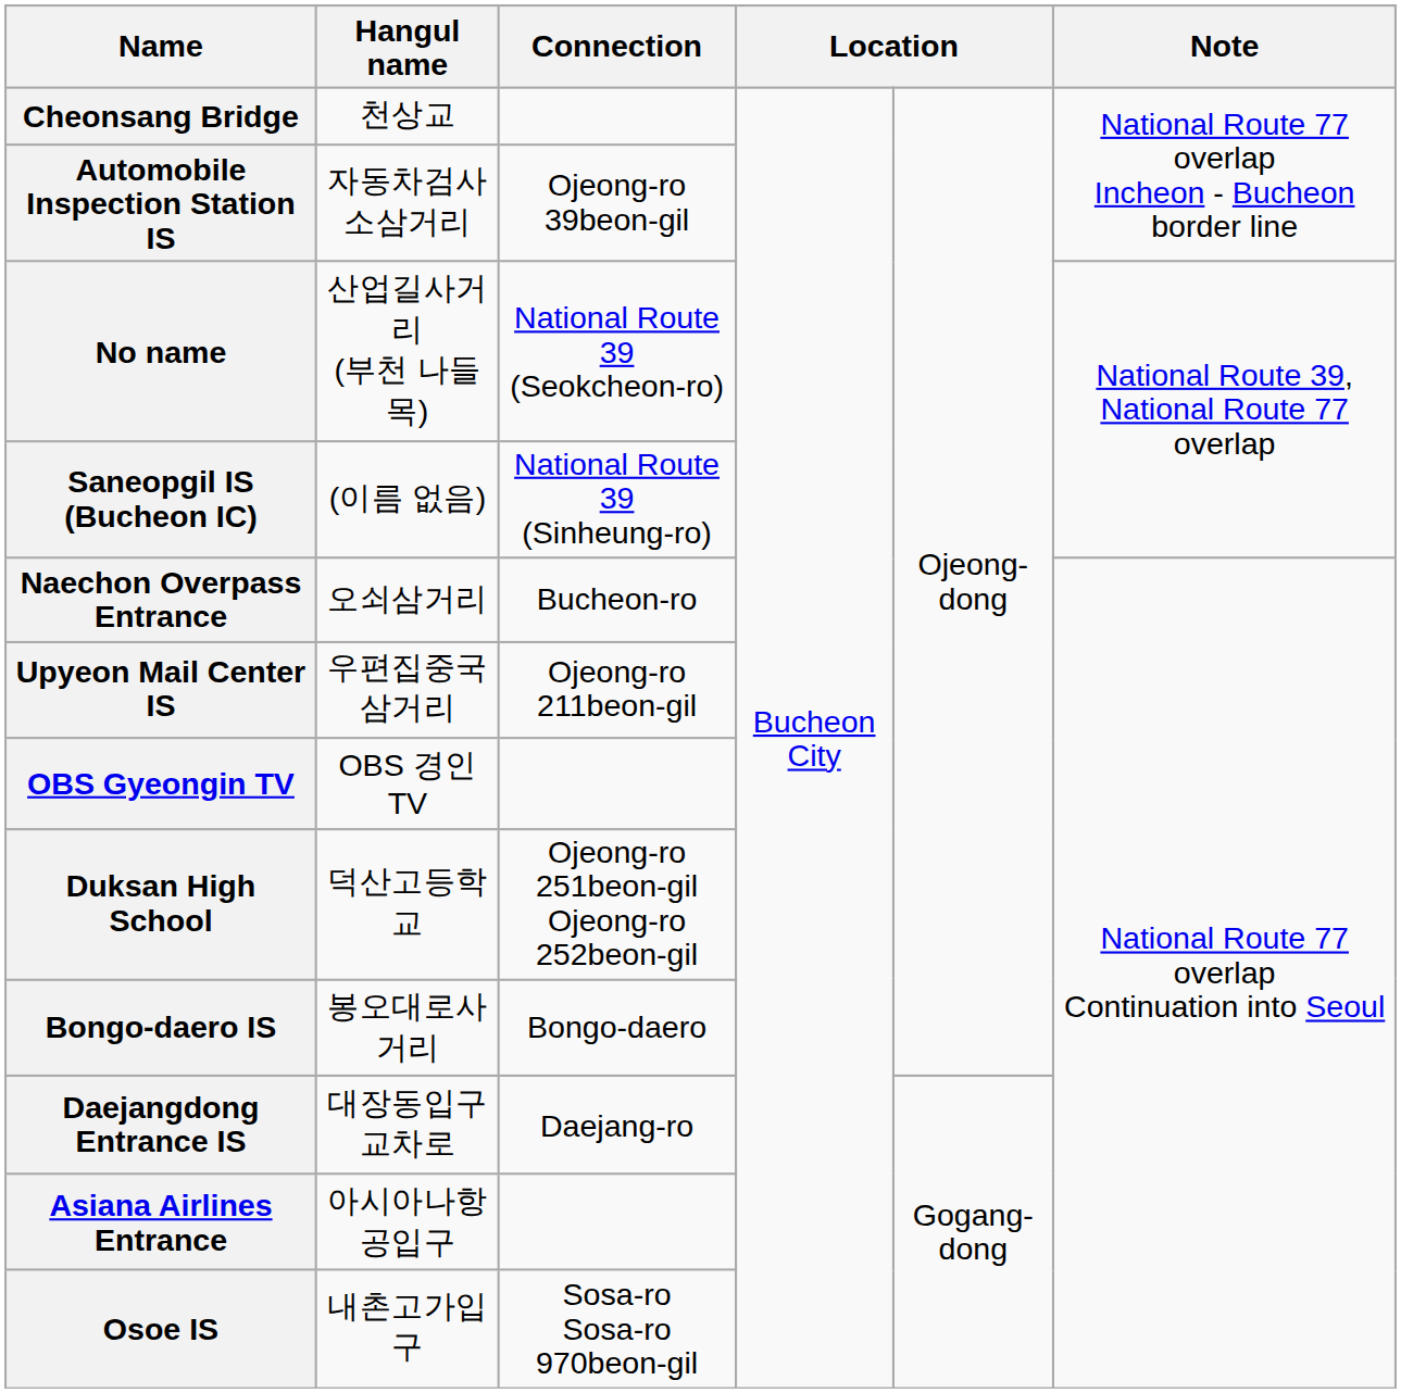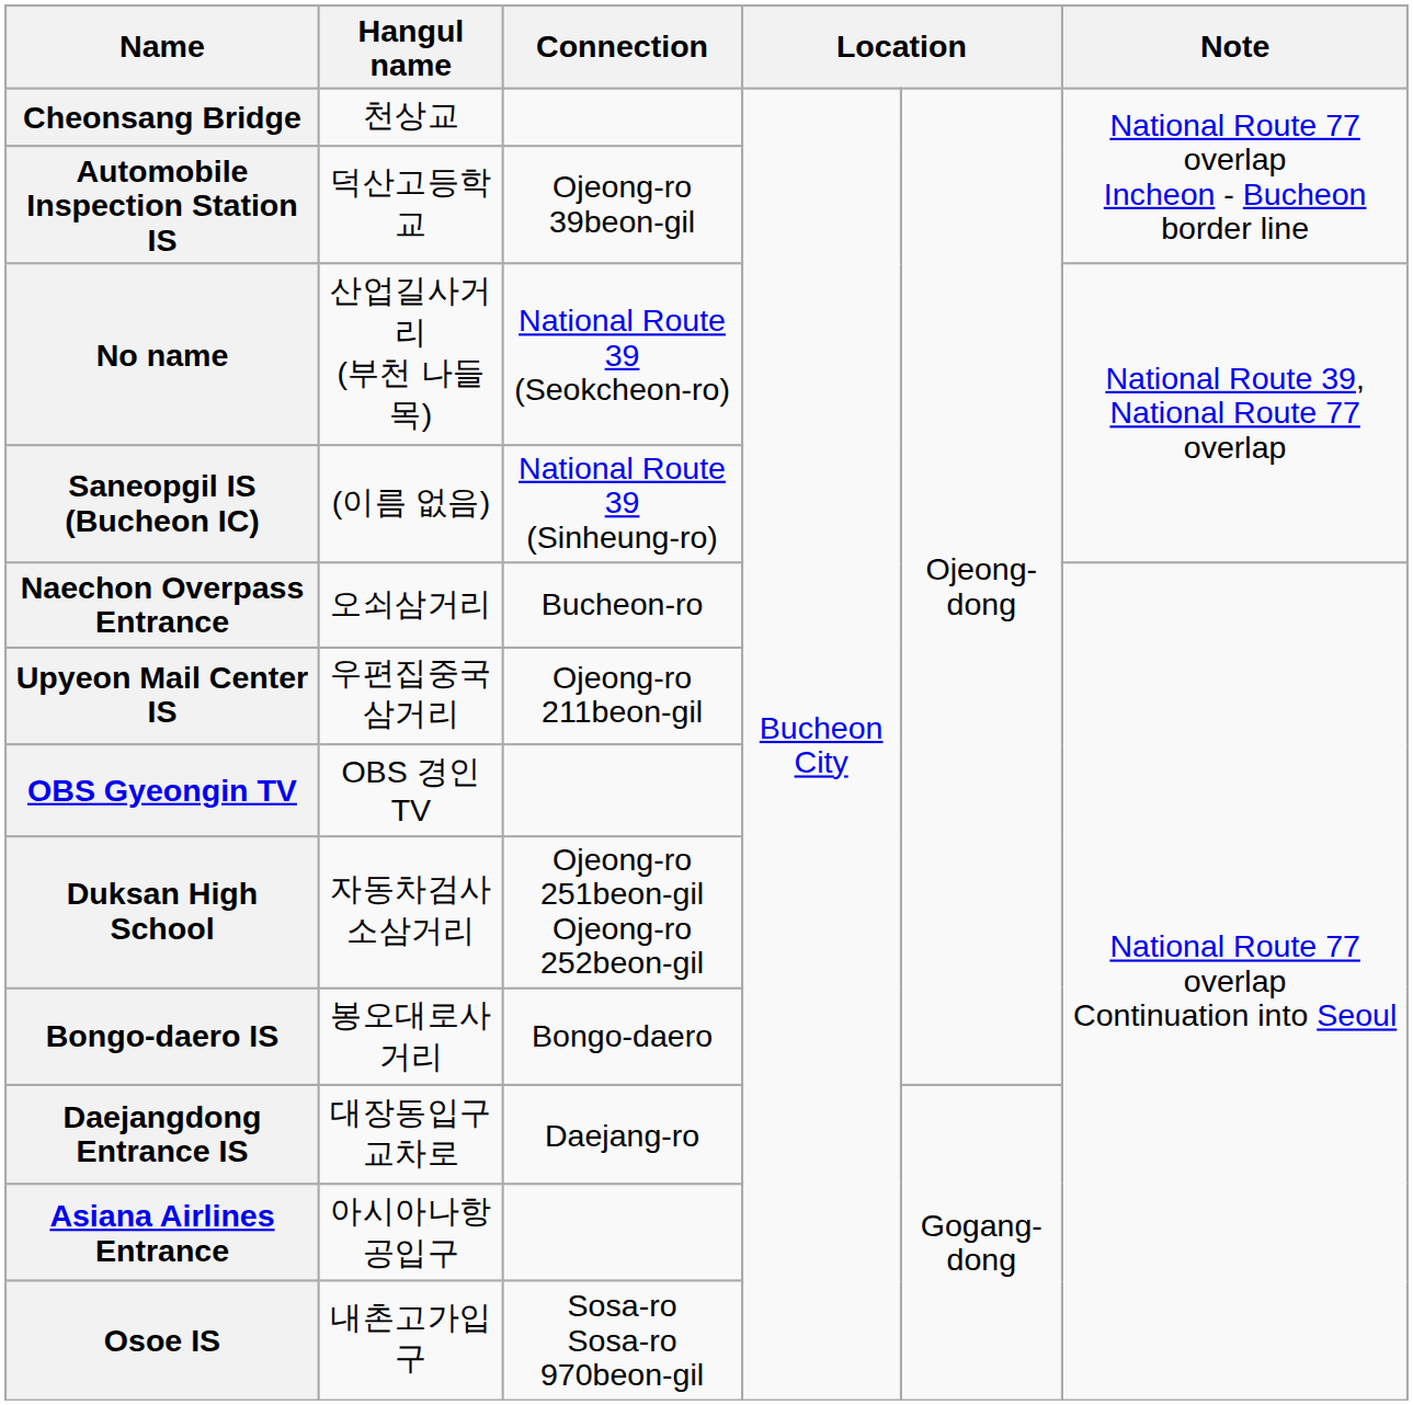 <table class="wikitable" style="font-size: 85%; text-align: center;">
 <tr>
 <th>Name</th>
 <th>Hangul name</th>
 <th>Connection</th>
 <th colspan="2">Location</th>
 <th>Note</th>
 </tr>
 <tr>
 <th>Cheonsang Bridge</th>
 <td>천상교</td>
 <td></td>
 <td rowspan=12><a href='#'>Bucheon City</a></td>
 <td rowspan=9>Ojeong-dong</td>
 <td rowspan=2><a href='#'>National Route 77</a> overlap<br><a href='#'>Incheon</a> - <a href='#'>Bucheon</a> border line</td>
 </tr>
 <tr>
 <th>Automobile Inspection Station IS</th>
-<td>자동차검사소삼거리</td>
+<td>덕산고등학교</td>
 <td>Ojeong-ro 39beon-gil</td>
 </tr>
 <tr>
 <th>No name</th>
 <td>산업길사거리<br>(부천 나들목)</td>
 <td><a href='#'>National Route 39</a><br>(Seokcheon-ro)</td>
 <td rowspan=2><a href='#'>National Route 39</a>, <a href='#'>National Route 77</a> overlap</td>
 </tr>
 <tr>
 <th>Saneopgil IS<br>(Bucheon IC)</th>
 <td>(이름 없음)</td>
 <td><a href='#'>National Route 39</a><br>(Sinheung-ro)</td>
 </tr>
 <tr>
 <th>Naechon Overpass Entrance</th>
 <td>오쇠삼거리</td>
 <td>Bucheon-ro</td>
 <td rowspan=8><a href='#'>National Route 77</a> overlap<br>Continuation into <a href='#'>Seoul</a></td>
 </tr>
 <tr>
 <th>Upyeon Mail Center IS</th>
 <td>우편집중국삼거리</td>
 <td>Ojeong-ro 211beon-gil</td>
 </tr>
 <tr>
 <th><a href='#'>OBS Gyeongin TV</a></th>
 <td>OBS 경인TV</td>
 <td></td>
 </tr>
 <tr>
 <th>Duksan High School</th>
-<td>덕산고등학교</td>
+<td>자동차검사소삼거리</td>
 <td>Ojeong-ro 251beon-gil<br>Ojeong-ro 252beon-gil</td>
 </tr>
 <tr>
 <th>Bongo-daero IS</th>
 <td>봉오대로사거리</td>
 <td>Bongo-daero</td>
 </tr>
 <tr>
 <th>Daejangdong Entrance IS</th>
 <td>대장동입구 교차로</td>
 <td>Daejang-ro</td>
 <td rowspan=3>Gogang-dong</td>
 </tr>
 <tr>
 <th><a href='#'>Asiana Airlines</a> Entrance</th>
 <td>아시아나항공입구</td>
 <td></td>
 </tr>
 <tr>
 <th>Osoe IS</th>
 <td>내촌고가입구</td>
 <td>Sosa-ro<br>Sosa-ro 970beon-gil</td>
 </tr>
 </table>
